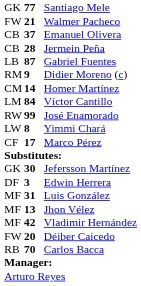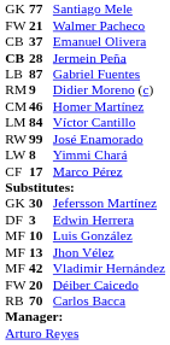 <table cellspacing="0" cellpadding="0" style="font-size:90%; margin:0.2em auto;">
 <tr>
 <th width="25"></th>
 <th width="25"></th>
 </tr>
 <tr>
 <td>GK</td>
 <td><strong>77</strong></td>
 <td> <a href='#'>Santiago Mele</a></td>
 </tr>
 <tr>
 <td>FW</td>
 <td><strong>21</strong></td>
 <td> <a href='#'>Walmer Pacheco</a></td>
 <td></td>
 <td></td>
 </tr>
 <tr>
 <td>CB</td>
 <td><strong>37</strong></td>
 <td> <a href='#'>Emanuel Olivera</a></td>
 <td></td>
 </tr>
 <tr>
-<td>CB</td>
+<td><strong>CB</strong></td>
 <td><strong>28</strong></td>
 <td> <a href='#'>Jermein Peña</a></td>
 <td></td>
 </tr>
 <tr>
 <td>LB</td>
 <td><strong>87</strong></td>
 <td> <a href='#'>Gabriel Fuentes</a></td>
 </tr>
 <tr>
 <td>RM</td>
 <td><strong>9</strong></td>
 <td> <a href='#'>Didier Moreno</a> (<a href='#'>c</a>)</td>
 </tr>
 <tr>
 <td>CM</td>
-<td><strong>14</strong></td>
+<td><strong>46</strong></td>
 <td> <a href='#'>Homer Martínez</a></td>
 <td></td>
 <td></td>
 </tr>
 <tr>
 <td>LM</td>
 <td><strong>84</strong></td>
 <td> <a href='#'>Víctor Cantillo</a></td>
 </tr>
 <tr>
 <td>RW</td>
 <td><strong>99</strong></td>
 <td> <a href='#'>José Enamorado</a></td>
 <td></td>
 <td></td>
 </tr>
 <tr>
 <td>LW</td>
 <td><strong>8</strong></td>
 <td> <a href='#'>Yimmi Chará</a></td>
 <td></td>
 <td></td>
 </tr>
 <tr>
 <td>CF</td>
 <td><strong>17</strong></td>
 <td> <a href='#'>Marco Pérez</a></td>
 <td></td>
 <td></td>
 </tr>
 <tr>
 <td colspan=3><strong>Substitutes:</strong></td>
 </tr>
 <tr>
 <td>GK</td>
 <td><strong>30</strong></td>
 <td> <a href='#'>Jefersson Martínez</a></td>
 </tr>
 <tr>
 <td>DF</td>
 <td><strong>3</strong></td>
 <td> <a href='#'>Edwin Herrera</a></td>
 <td></td>
 <td></td>
 </tr>
 <tr>
 <td>MF</td>
-<td><strong>31</strong></td>
+<td><strong>10</strong></td>
 <td> <a href='#'>Luis González</a></td>
 <td></td>
 <td></td>
 </tr>
 <tr>
 <td>MF</td>
 <td><strong>13</strong></td>
 <td> <a href='#'>Jhon Vélez</a></td>
 </tr>
 <tr>
 <td>MF</td>
 <td><strong>42</strong></td>
 <td> <a href='#'>Vladimir Hernández</a></td>
 <td></td>
 <td></td>
 </tr>
 <tr>
 <td>FW</td>
 <td><strong>20</strong></td>
 <td> <a href='#'>Déiber Caicedo</a></td>
 <td></td>
 <td></td>
 </tr>
 <tr>
 <td>RB</td>
 <td><strong>70</strong></td>
 <td> <a href='#'>Carlos Bacca</a></td>
 <td></td>
 <td></td>
 </tr>
 <tr>
 <td colspan=3><strong>Manager:</strong></td>
 </tr>
 <tr>
 <td colspan="4"> <a href='#'>Arturo Reyes</a></td>
 </tr>
 </table>
